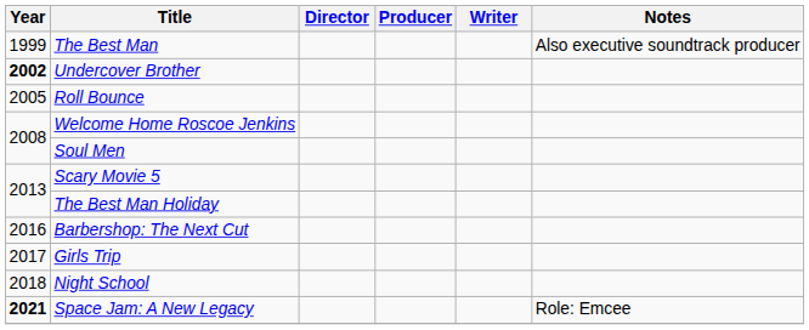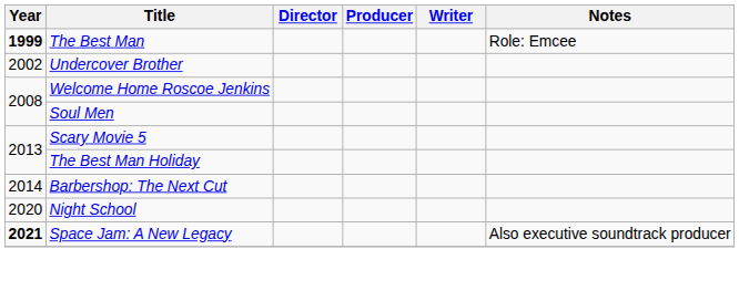 <table class="wikitable">
 <tr>
 <th>Year</th>
 <th>Title</th>
 <th width=65><a href='#'>Director</a></th>
 <th width=65><a href='#'>Producer</a></th>
 <th width=65><a href='#'>Writer</a></th>
 <th>Notes</th>
 </tr>
 <tr>
-<td>1999</td>
+<td><strong>1999</strong></td>
 <td><em><a href='#'>The Best Man</a></em></td>
 <td></td>
 <td></td>
 <td></td>
-<td>Also executive soundtrack producer</td>
+<td>Role: Emcee</td>
 </tr>
 <tr>
-<td><strong>2002</strong></td>
+<td>2002</td>
 <td><em><a href='#'>Undercover Brother</a></em></td>
-<td></td>
-<td></td>
-<td></td>
-<td></td>
-</tr>
-<tr>
-<td>2005</td>
-<td><em><a href='#'>Roll Bounce</a></em></td>
 <td></td>
 <td></td>
 <td></td>
 <td></td>
 </tr>
 <tr>
 <td rowspan=2>2008</td>
 <td><em><a href='#'>Welcome Home Roscoe Jenkins</a></em></td>
 <td></td>
 <td></td>
 <td></td>
 <td></td>
 </tr>
 <tr>
 <td><em><a href='#'>Soul Men</a></em></td>
 <td></td>
 <td></td>
 <td></td>
 <td></td>
 </tr>
 <tr>
 <td rowspan=2>2013</td>
 <td><em><a href='#'>Scary Movie 5</a></em></td>
 <td></td>
 <td></td>
 <td></td>
 <td></td>
 </tr>
 <tr>
 <td><em><a href='#'>The Best Man Holiday</a></em></td>
 <td></td>
 <td></td>
 <td></td>
 <td></td>
 </tr>
 <tr>
-<td>2016</td>
+<td>2014</td>
 <td><em><a href='#'>Barbershop: The Next Cut</a></em></td>
 <td></td>
 <td></td>
 <td></td>
 <td></td>
 </tr>
 <tr>
-<td>2017</td>
-<td><em><a href='#'>Girls Trip</a></em></td>
-<td></td>
-<td></td>
-<td></td>
-<td></td>
-</tr>
-<tr>
-<td>2018</td>
+<td>2020</td>
 <td><em><a href='#'>Night School</a></em></td>
 <td></td>
 <td></td>
 <td></td>
 <td></td>
 </tr>
 <tr>
 <td><strong>2021</strong></td>
 <td><em><a href='#'>Space Jam: A New Legacy</a></em></td>
 <td></td>
 <td></td>
 <td></td>
-<td>Role: Emcee</td>
+<td>Also executive soundtrack producer</td>
 </tr>
 <tr>
 </tr>
 </table>
